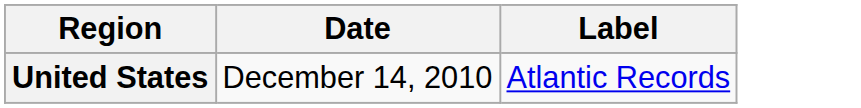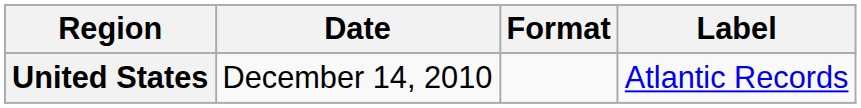 <table class="wikitable plainrowheaders">
 <tr>
 <th scope="col">Region</th>
 <th scope="col">Date</th>
+<th scope="col">Format</th>
 <th scope="col">Label</th>
 </tr>
 <tr>
 <th scope="row">United States</th>
 <td>December 14, 2010</td>
+<td></td>
 <td><a href='#'>Atlantic Records</a></td>
 </tr>
 </table>
